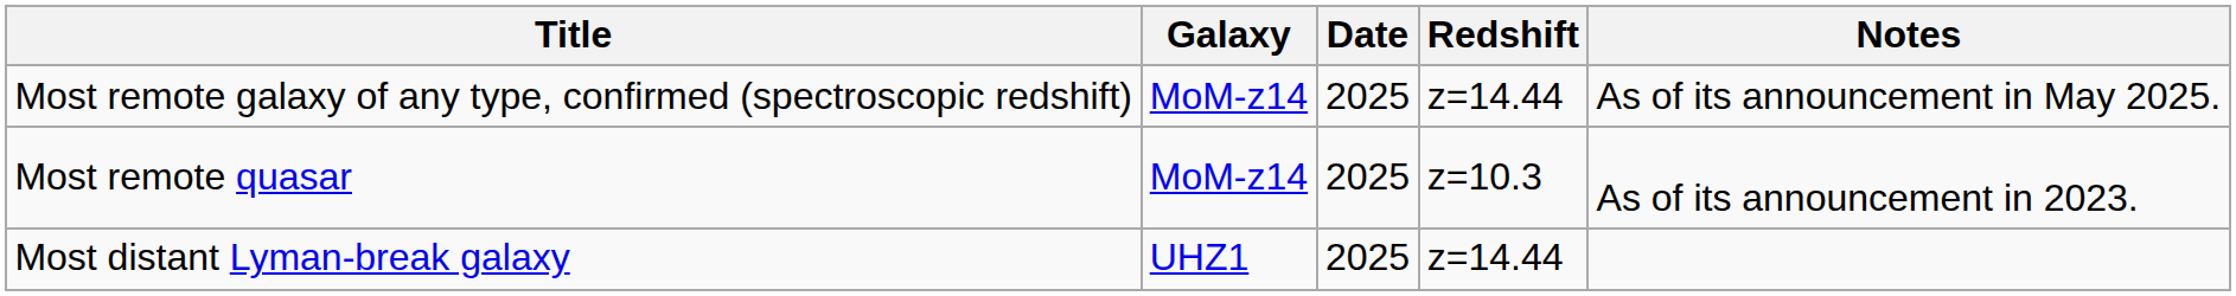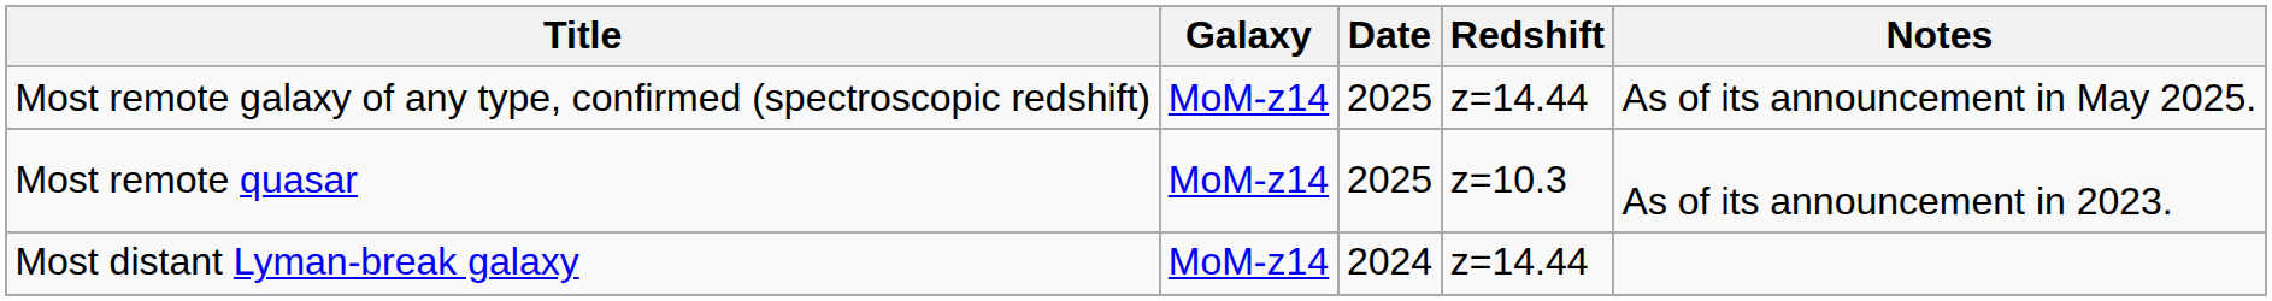 <table class="wikitable">
 <tr>
 <th>Title</th>
 <th>Galaxy</th>
 <th>Date</th>
 <th>Redshift</th>
 <th>Notes</th>
 </tr>
 <tr>
 <td>Most remote galaxy of any type, confirmed (spectroscopic redshift)</td>
 <td><a href='#'>MoM-z14</a></td>
 <td>2025</td>
 <td>z=14.44</td>
 <td>As of its announcement in May 2025. </td>
 </tr>
 <tr>
 <td>Most remote <a href='#'>quasar</a></td>
 <td><a href='#'>MoM-z14</a></td>
 <td>2025</td>
 <td>z=10.3</td>
 <td><br>As of its announcement in 2023.</td>
 </tr>
 <tr>
 <td>Most distant <a href='#'>Lyman-break galaxy</a></td>
-<td><a href='#'>UHZ1</a></td>
-<td>2025</td>
+<td><a href='#'>MoM-z14</a></td>
+<td>2024</td>
 <td>z=14.44</td>
 <td></td>
 </tr>
 <tr>
 </tr>
 </table>
